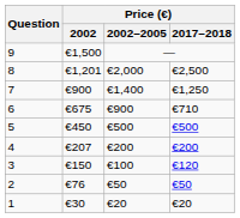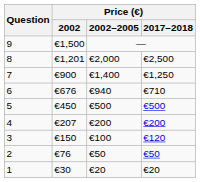 <table class="wikitable wikicenter">
 <tr>
 <th rowspan="2">Question</th>
 <th colspan="3">Price (€)</th>
 </tr>
 <tr>
 <th>2002</th>
 <th>2002–2005</th>
 <th>2017–2018</th>
 </tr>
 <tr>
 <td>9</td>
 <td>€1,500</td>
 <td colspan="2" align = "center">—</td>
 </tr>
 <tr>
 <td>8</td>
 <td>€1,201</td>
 <td>€2,000</td>
 <td>€2,500</td>
 </tr>
 <tr>
 <td>7</td>
 <td>€900</td>
 <td>€1,400</td>
 <td>€1,250</td>
 </tr>
 <tr>
 <td>6</td>
-<td>€675</td>
-<td>€900</td>
+<td>€676</td>
+<td>€940</td>
 <td>€710</td>
 </tr>
 <tr>
 <td>5</td>
 <td>€450</td>
 <td>€500</td>
 <td><a href='#'>€500</a></td>
 </tr>
 <tr>
 <td>4</td>
 <td>€207</td>
 <td>€200</td>
 <td><a href='#'>€200</a></td>
 </tr>
 <tr>
 <td>3</td>
 <td>€150</td>
 <td>€100</td>
 <td><a href='#'>€120</a></td>
 </tr>
 <tr>
 <td>2</td>
 <td>€76</td>
 <td>€50</td>
 <td><a href='#'>€50</a></td>
 </tr>
 <tr>
 <td>1</td>
 <td>€30</td>
 <td>€20</td>
 <td>€20</td>
 </tr>
 </table>
